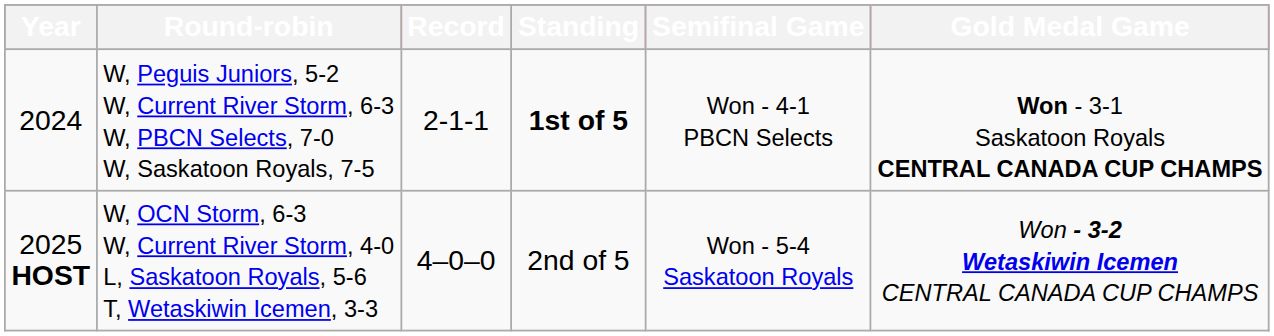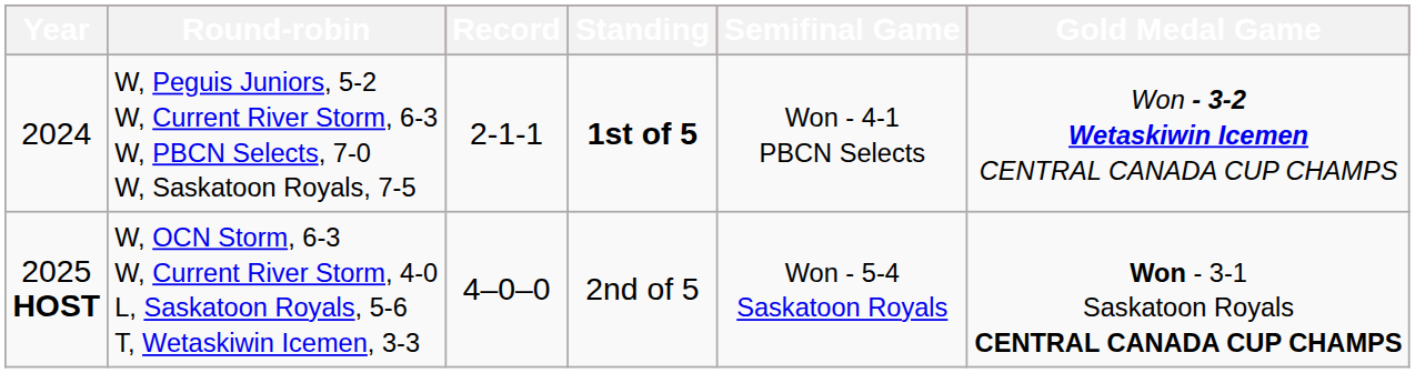 <table class="wikitable" style="text-align:center">
 <tr align="center"  bgcolor="red"  style="color:White">
 <th>Year</th>
 <th>Round-robin</th>
 <th>Record</th>
 <th>Standing</th>
 <th>Semifinal Game</th>
 <th>Gold Medal Game</th>
 </tr>
 <tr>
 <td>2024</td>
 <td align="left"><small>W, <a href='#'>Peguis Juniors</a>, 5-2</small><br><small>W, <a href='#'>Current River Storm</a>, 6-3</small><br><small>W, <a href='#'>PBCN Selects</a>, 7-0</small><br><small>W, Saskatoon Royals, 7-5</small></td>
 <td>2-1-1</td>
 <td><strong>1st of 5</strong></td>
 <td><small> Won - 4-1<br>PBCN Selects </small></td>
-<td><small> <br><strong>Won</strong>  -  3-1<br>Saskatoon Royals <br><strong>CENTRAL CANADA CUP CHAMPS</strong></small></td>
+<td><small> <em>Won<strong>  -  3-2<br><a href='#'>Wetaskiwin Icemen</a> <br></strong>CENTRAL CANADA CUP CHAMPS<strong></small></td>
 </tr>
 <tr>
 <td>2025<br><strong>HOST</strong></td>
 <td align="left"><small>W, <a href='#'>OCN Storm</a>, 6-3</small><br><small>W, <a href='#'>Current River Storm</a>, 4-0</small><br><small>L, <a href='#'>Saskatoon Royals</a>, 5-6</small><br><small>T, <a href='#'>Wetaskiwin Icemen</a>, 3-3</small></td>
 <td>4–0–0</td>
 <td>2nd of 5</td>
 <td><small> Won - 5-4<br><a href='#'>Saskatoon Royals</a></small></td>
-<td><small> <em>Won<strong>  -  3-2<br><a href='#'>Wetaskiwin Icemen</a> <br></strong>CENTRAL CANADA CUP CHAMPS<strong></small></td>
+<td><small> <br><strong>Won</strong>  -  3-1<br>Saskatoon Royals <br><strong>CENTRAL CANADA CUP CHAMPS</strong></small></td>
 </tr>
 </table>
